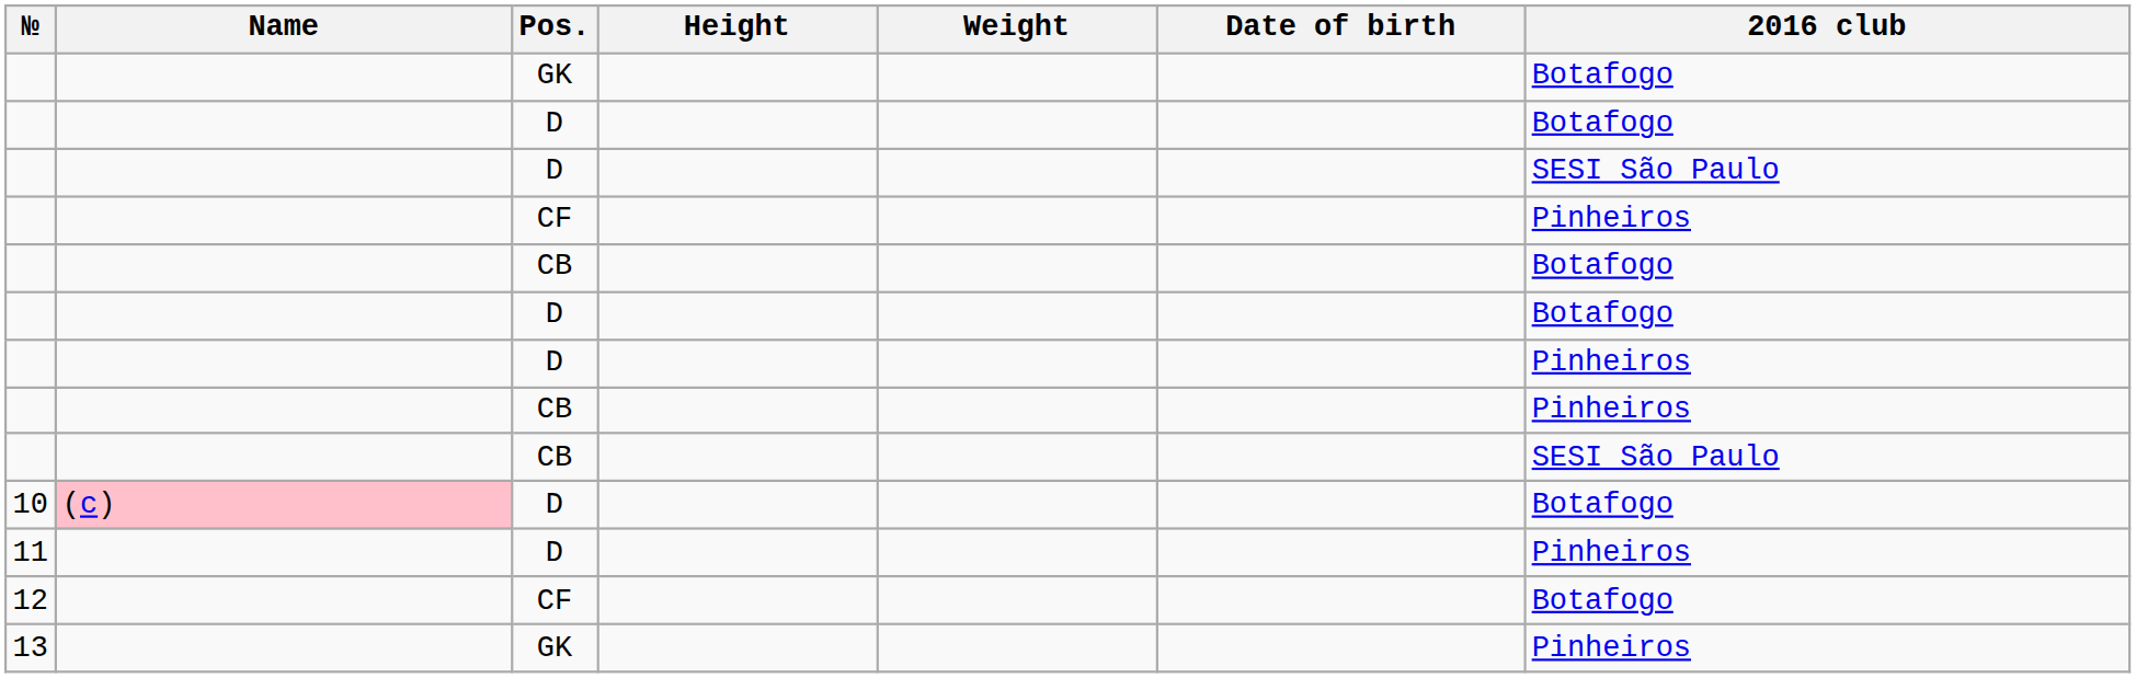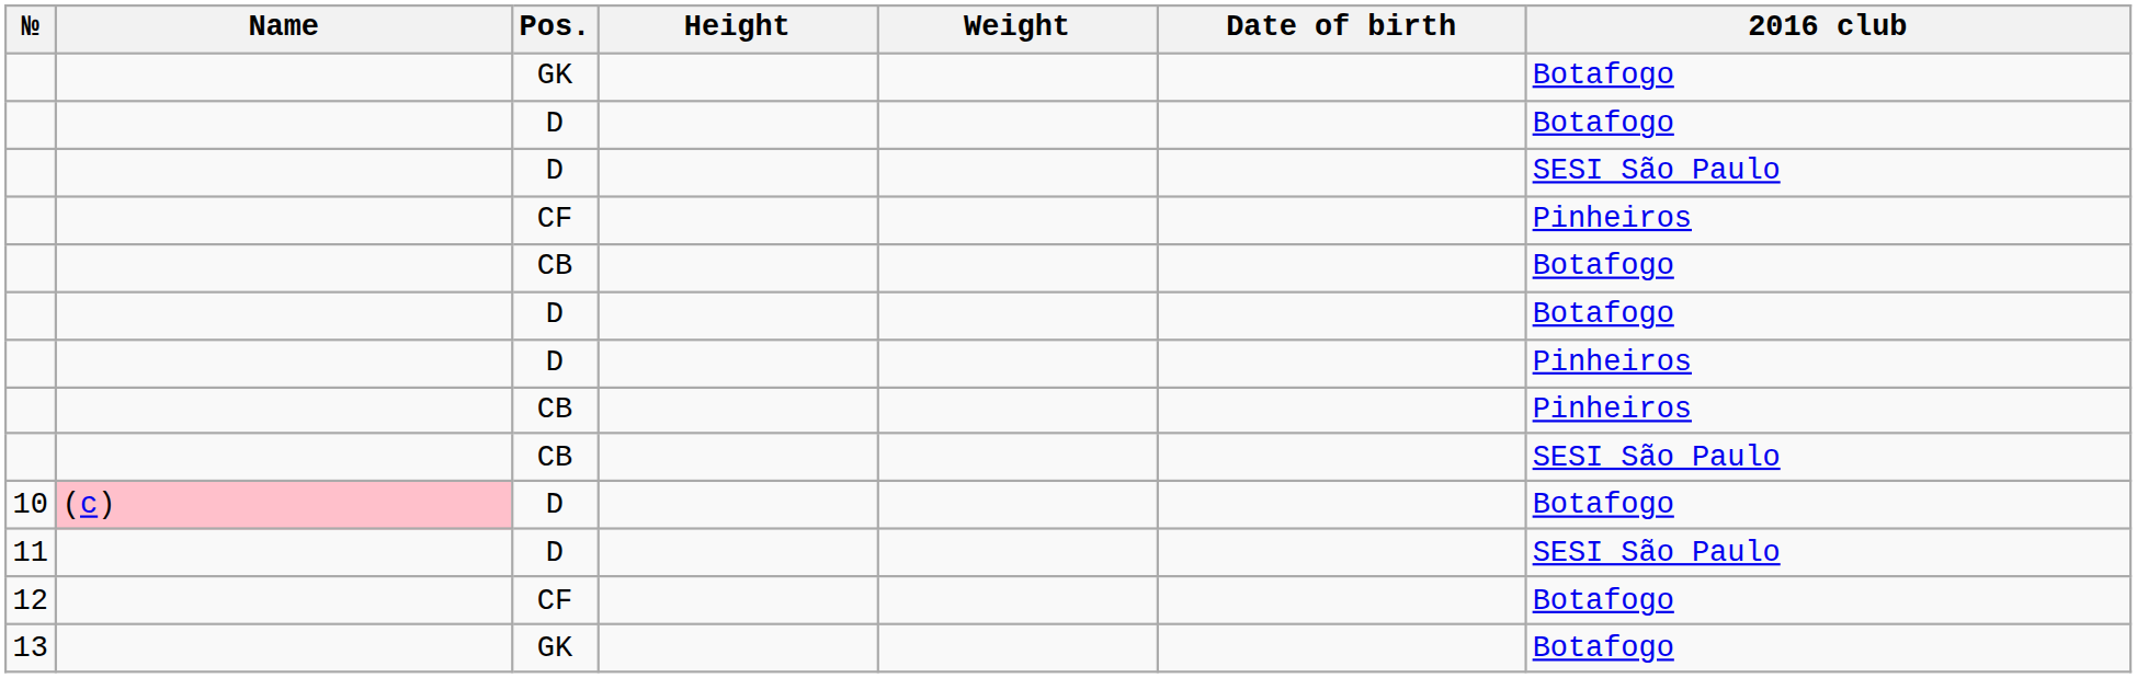 <table class="wikitable sortable" style="font-size:95%; text-align:center;">
 <tr>
 <th>№</th>
 <th style="width:15em">Name</th>
 <th>Pos.</th>
 <th style="width:9em">Height</th>
 <th style="width:9em">Weight</th>
 <th style="width:12em">Date of birth</th>
 <th style="width:20em">2016 club</th>
 </tr>
 <tr>
 <td></td>
 <td style="text-align:left;"></td>
 <td>GK</td>
 <td></td>
 <td></td>
 <td style="text-align:right;"></td>
 <td style="text-align:left;"> <a href='#'>Botafogo</a></td>
 </tr>
 <tr>
 <td></td>
 <td style="text-align:left;"></td>
 <td>D</td>
 <td></td>
 <td></td>
 <td style="text-align:right;"></td>
 <td style="text-align:left;"> <a href='#'>Botafogo</a></td>
 </tr>
 <tr>
 <td></td>
 <td style="text-align:left;"></td>
 <td>D</td>
 <td></td>
 <td></td>
 <td style="text-align:right;"></td>
 <td style="text-align:left;"> <a href='#'>SESI São Paulo</a></td>
 </tr>
 <tr>
 <td></td>
 <td style="text-align:left;"></td>
 <td>CF</td>
 <td></td>
 <td></td>
 <td style="text-align:right;"></td>
 <td style="text-align:left;"> <a href='#'>Pinheiros</a></td>
 </tr>
 <tr>
 <td></td>
 <td style="text-align:left;"></td>
 <td>CB</td>
 <td></td>
 <td></td>
 <td style="text-align:right;"></td>
 <td style="text-align:left;"> <a href='#'>Botafogo</a></td>
 </tr>
 <tr>
 <td></td>
 <td style="text-align:left;"></td>
 <td>D</td>
 <td></td>
 <td></td>
 <td style="text-align:right;"></td>
 <td style="text-align:left;"> <a href='#'>Botafogo</a></td>
 </tr>
 <tr>
 <td></td>
 <td style="text-align:left;"></td>
 <td>D</td>
 <td></td>
 <td></td>
 <td style="text-align:right;"></td>
 <td style="text-align:left;"> <a href='#'>Pinheiros</a></td>
 </tr>
 <tr>
 <td></td>
 <td style="text-align:left;"></td>
 <td>CB</td>
 <td></td>
 <td></td>
 <td style="text-align:right;"></td>
 <td style="text-align:left;"> <a href='#'>Pinheiros</a></td>
 </tr>
 <tr>
 <td></td>
 <td style="text-align:left;"></td>
 <td>CB</td>
 <td></td>
 <td></td>
 <td style="text-align:right;"></td>
 <td style="text-align:left;"> <a href='#'>SESI São Paulo</a></td>
 </tr>
 <tr>
 <td>10</td>
 <td style="background: pink; text-align:left;"> (<a href='#'>c</a>)</td>
 <td>D</td>
 <td></td>
 <td></td>
 <td style="text-align:right;"></td>
 <td style="text-align:left;"> <a href='#'>Botafogo</a></td>
 </tr>
 <tr>
 <td>11</td>
 <td style="text-align:left;"></td>
 <td>D</td>
 <td></td>
 <td></td>
 <td style="text-align:right;"></td>
-<td style="text-align:left;"> <a href='#'>Pinheiros</a></td>
+<td style="text-align:left;"> <a href='#'>SESI São Paulo</a></td>
 </tr>
 <tr>
 <td>12</td>
 <td style="text-align:left;"></td>
 <td>CF</td>
 <td></td>
 <td></td>
 <td style="text-align:right;"></td>
 <td style="text-align:left;"> <a href='#'>Botafogo</a></td>
 </tr>
 <tr>
 <td>13</td>
 <td style="text-align:left;"></td>
 <td>GK</td>
 <td></td>
 <td></td>
 <td style="text-align:right;"></td>
-<td style="text-align:left;"> <a href='#'>Pinheiros</a></td>
+<td style="text-align:left;"> <a href='#'>Botafogo</a></td>
 </tr>
 </table>
